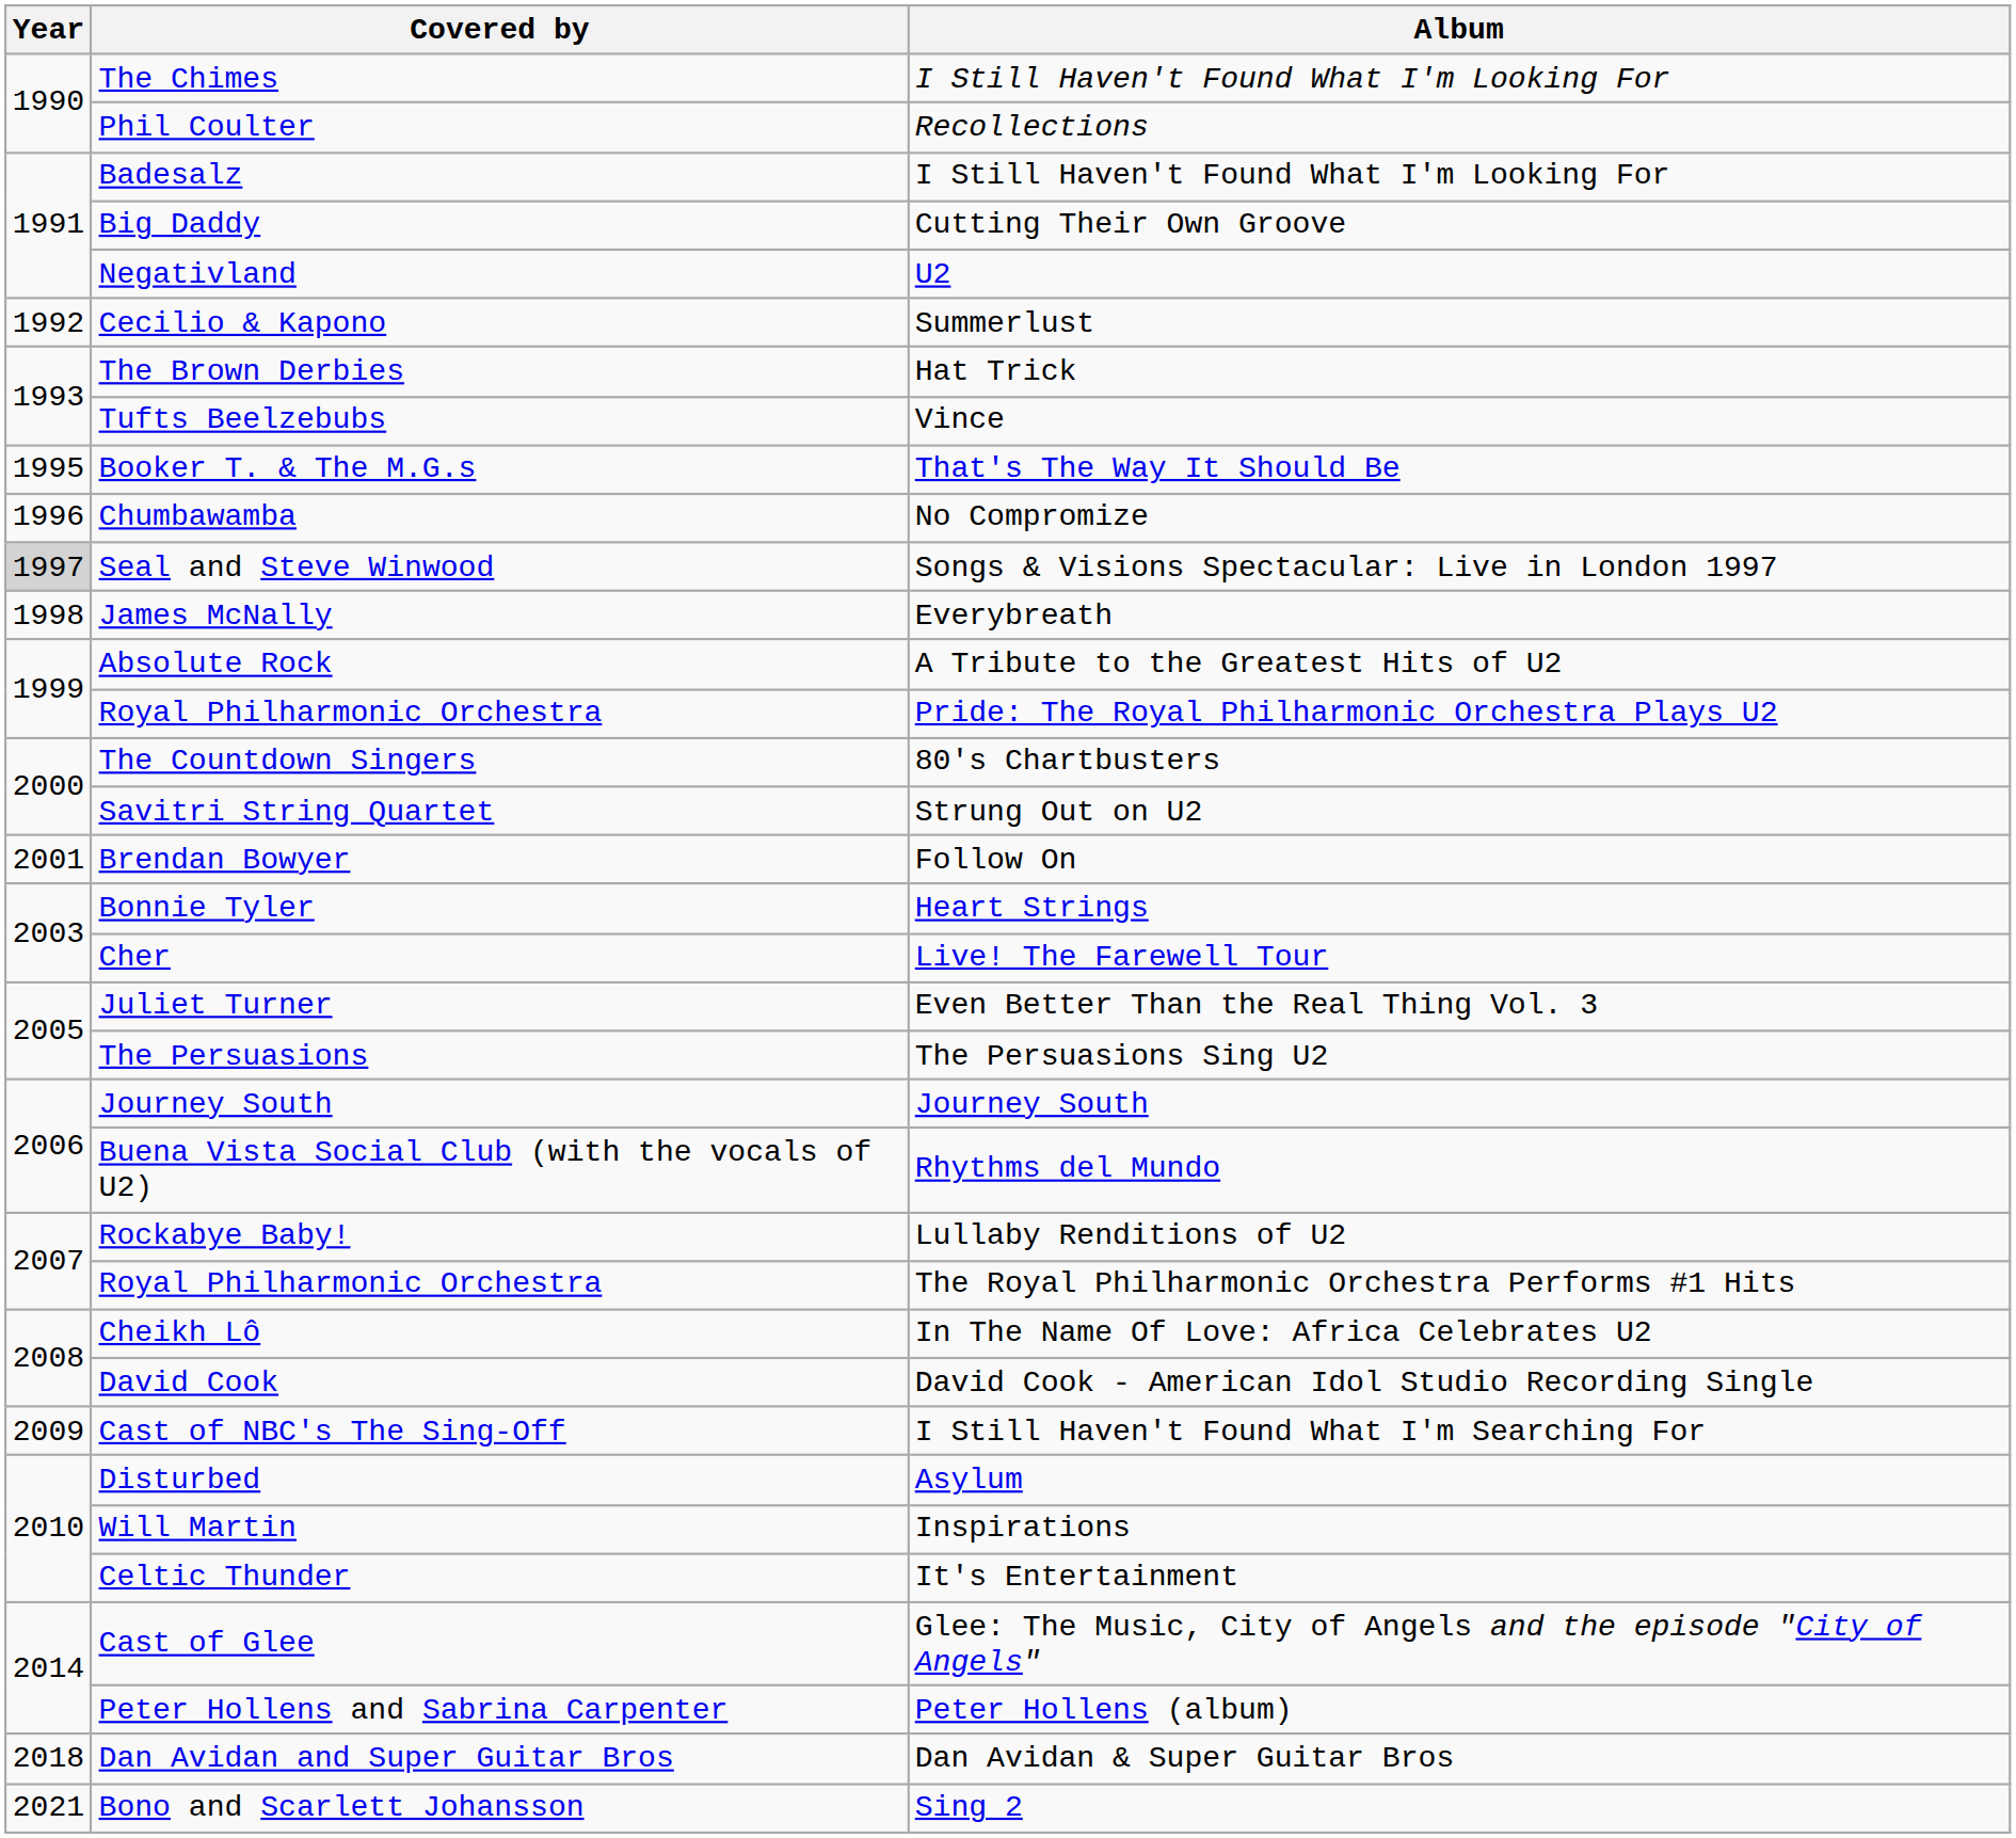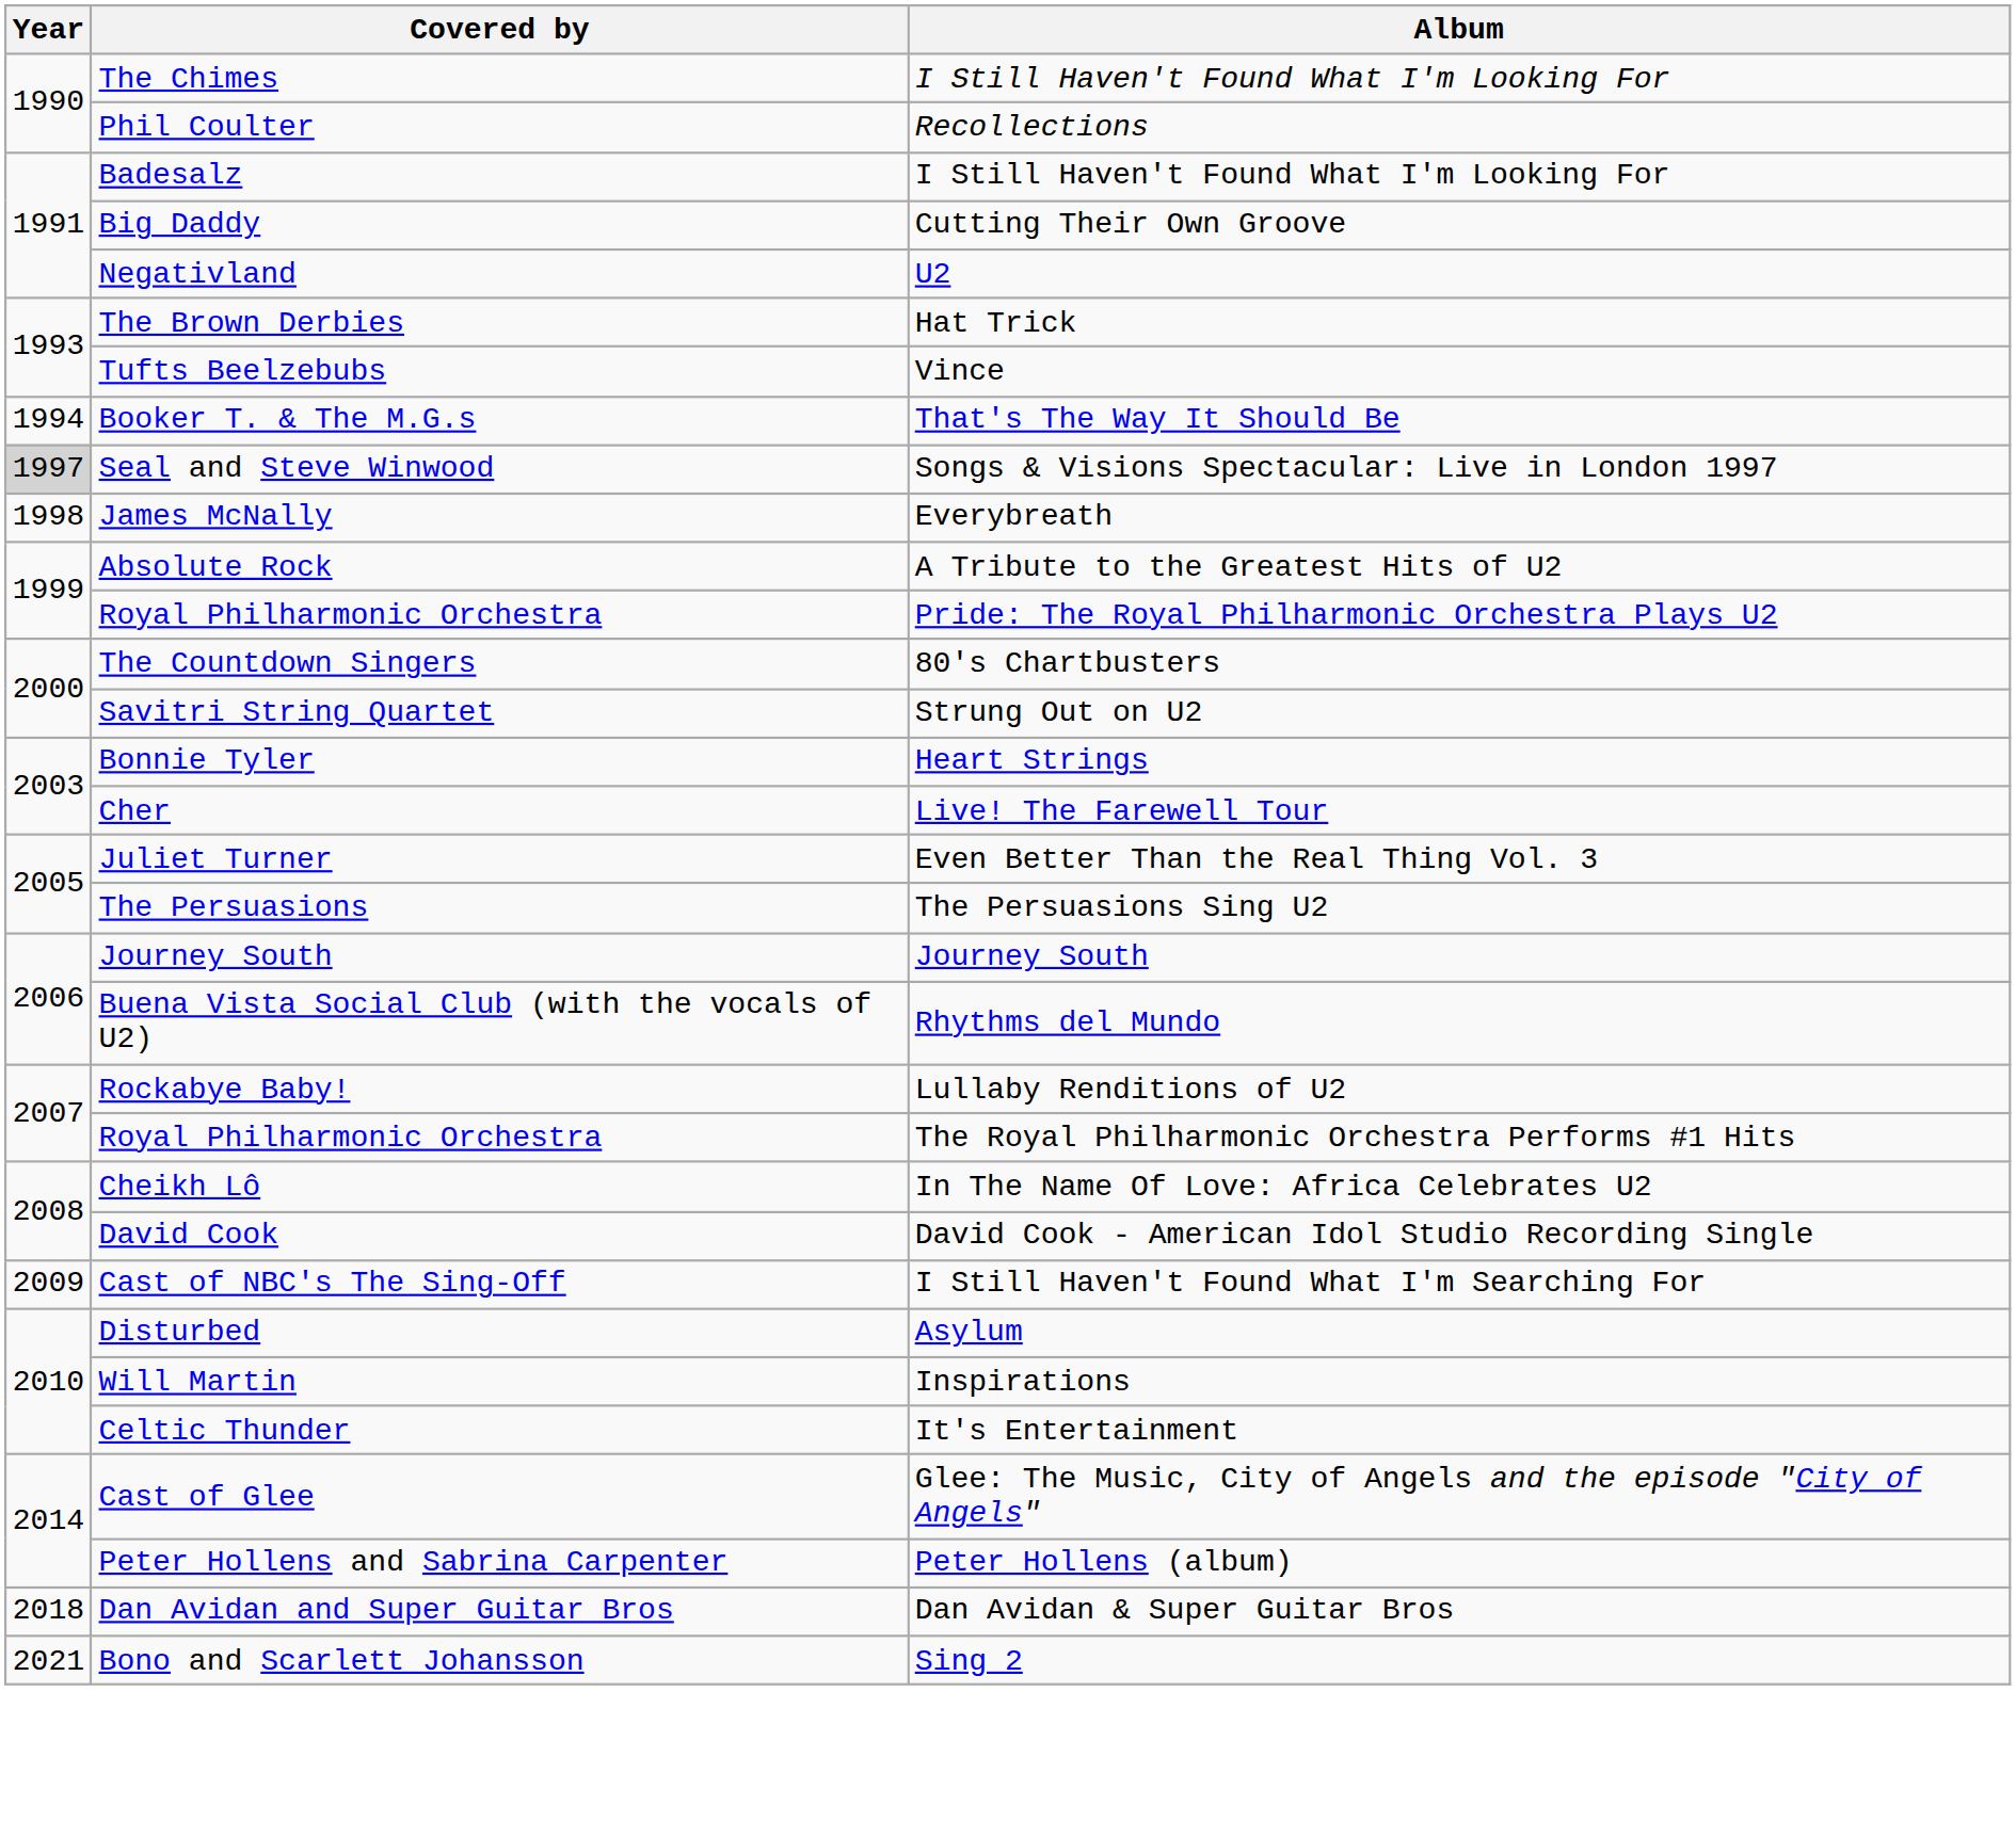 <table class="wikitable">
 <tr>
 <th>Year</th>
 <th>Covered by</th>
 <th>Album</th>
 </tr>
 <tr>
 <td rowspan="2">1990</td>
 <td><a href='#'>The Chimes</a></td>
 <td><em>I Still Haven't Found What I'm Looking For</em></td>
 </tr>
 <tr>
 <td><a href='#'>Phil Coulter</a></td>
 <td><em>Recollections<strong><em><strong></td>
 </tr>
 <tr>
 <td rowspan="3">1991</td>
 <td><a href='#'>Badesalz</a></td>
 <td></em>I Still Haven't Found What I'm Looking For<em></td>
 </tr>
 <tr>
 <td><a href='#'>Big Daddy</a></td>
 <td></em>Cutting Their Own Groove<em></td>
 </tr>
 <tr>
 <td><a href='#'>Negativland</a></td>
 <td></em><a href='#'>U2</a><em></td>
 </tr>
 <tr>
-<td>1992</td>
-<td><a href='#'>Cecilio & Kapono</a></td>
-<td></em>Summerlust<em></td>
-</tr>
-<tr>
 <td rowspan="2">1993</td>
 <td><a href='#'>The Brown Derbies</a></td>
 <td></em>Hat Trick<em></td>
 </tr>
 <tr>
 <td><a href='#'>Tufts Beelzebubs</a></td>
 <td></em>Vince<em></td>
 </tr>
 <tr>
-<td>1995</td>
+<td>1994</td>
 <td><a href='#'>Booker T. & The M.G.s</a></td>
 <td></em><a href='#'>That's The Way It Should Be</a><em></td>
-</tr>
-<tr>
-<td>1996</td>
-<td><a href='#'>Chumbawamba</a></td>
-<td></em>No Compromize<em></td>
 </tr>
 <tr>
 <td style="background: lightgrey;">1997</td>
 <td><a href='#'>Seal</a> and <a href='#'>Steve Winwood</a></td>
 <td></em>Songs & Visions Spectacular: Live in London 1997<em></td>
 </tr>
 <tr>
 <td>1998</td>
 <td><a href='#'>James McNally</a></td>
 <td></em>Everybreath<em></td>
 </tr>
 <tr>
 <td rowspan="2">1999</td>
 <td><a href='#'>Absolute Rock</a></td>
 <td></em>A Tribute to the Greatest Hits of U2<em></td>
 </tr>
 <tr>
 <td><a href='#'>Royal Philharmonic Orchestra</a></td>
 <td></em><a href='#'>Pride: The Royal Philharmonic Orchestra Plays U2</a><em></td>
 </tr>
 <tr>
 <td rowspan="2">2000</td>
 <td><a href='#'>The Countdown Singers</a></td>
 <td></em>80's Chartbusters<em></td>
 </tr>
 <tr>
 <td><a href='#'>Savitri String Quartet</a></td>
 <td></em>Strung Out on U2<em></td>
-</tr>
-<tr>
-<td>2001</td>
-<td><a href='#'>Brendan Bowyer</a></td>
-<td></em>Follow On<em></td>
 </tr>
 <tr>
 <td rowspan="2">2003</td>
 <td><a href='#'>Bonnie Tyler</a></td>
 <td></em><a href='#'>Heart Strings</a><em></td>
 </tr>
 <tr>
 <td><a href='#'>Cher</a></td>
 <td></em><a href='#'>Live! The Farewell Tour</a><em></td>
 </tr>
 <tr>
 <td rowspan="2">2005</td>
 <td><a href='#'>Juliet Turner</a></td>
 <td></em>Even Better Than the Real Thing Vol. 3<em></td>
 </tr>
 <tr>
 <td><a href='#'>The Persuasions</a></td>
 <td></em>The Persuasions Sing U2<em></td>
 </tr>
 <tr>
 <td rowspan="2">2006</td>
 <td><a href='#'>Journey South</a></td>
 <td></em><a href='#'>Journey South</a><em></td>
 </tr>
 <tr>
 <td><a href='#'>Buena Vista Social Club</a> (with the vocals of U2)</td>
 <td></em><a href='#'>Rhythms del Mundo</a><em></td>
 </tr>
 <tr>
 <td rowspan="2">2007</td>
 <td><a href='#'>Rockabye Baby!</a></td>
 <td></em>Lullaby Renditions of U2<em></td>
 </tr>
 <tr>
 <td><a href='#'>Royal Philharmonic Orchestra</a></td>
 <td></em>The Royal Philharmonic Orchestra Performs #1 Hits<em></td>
 </tr>
 <tr>
 <td rowspan="2">2008</td>
 <td><a href='#'>Cheikh Lô</a></td>
 <td></em>In The Name Of Love: Africa Celebrates U2<em></td>
 </tr>
 <tr>
 <td><a href='#'>David Cook</a></td>
 <td></em>David Cook - American Idol Studio Recording Single<em></td>
 </tr>
 <tr>
 <td rowspan="1">2009</td>
 <td><a href='#'>Cast of NBC's </em>The Sing-Off<em></a></td>
 <td></em>I Still Haven't Found What I'm Searching For<em></td>
 </tr>
 <tr>
 <td rowspan="3">2010</td>
 <td><a href='#'>Disturbed</a></td>
 <td></em><a href='#'>Asylum</a><em></td>
 </tr>
 <tr>
 <td><a href='#'>Will Martin</a></td>
 <td></em>Inspirations<em></td>
 </tr>
 <tr>
 <td><a href='#'>Celtic Thunder</a></td>
 <td></em>It's Entertainment<em></td>
 </tr>
 <tr>
 <td rowspan="2">2014</td>
 <td><a href='#'>Cast of </em>Glee<em></a></td>
 <td></em>Glee: The Music, City of Angels<em> and the episode "<a href='#'>City of Angels</a>"</td>
 </tr>
 <tr>
 <td><a href='#'>Peter Hollens</a> and <a href='#'>Sabrina Carpenter</a></td>
 <td><a href='#'>Peter Hollens</a> (album)</td>
 </tr>
 <tr>
 <td>2018</td>
 <td><a href='#'> Dan Avidan and Super Guitar Bros</a></td>
 <td></em>Dan Avidan & Super Guitar Bros<em></td>
 </tr>
 <tr>
 <td>2021</td>
 <td><a href='#'>Bono</a> and <a href='#'>Scarlett Johansson</a></td>
 <td><a href='#'>Sing 2</a></td>
 </tr>
 </table>
